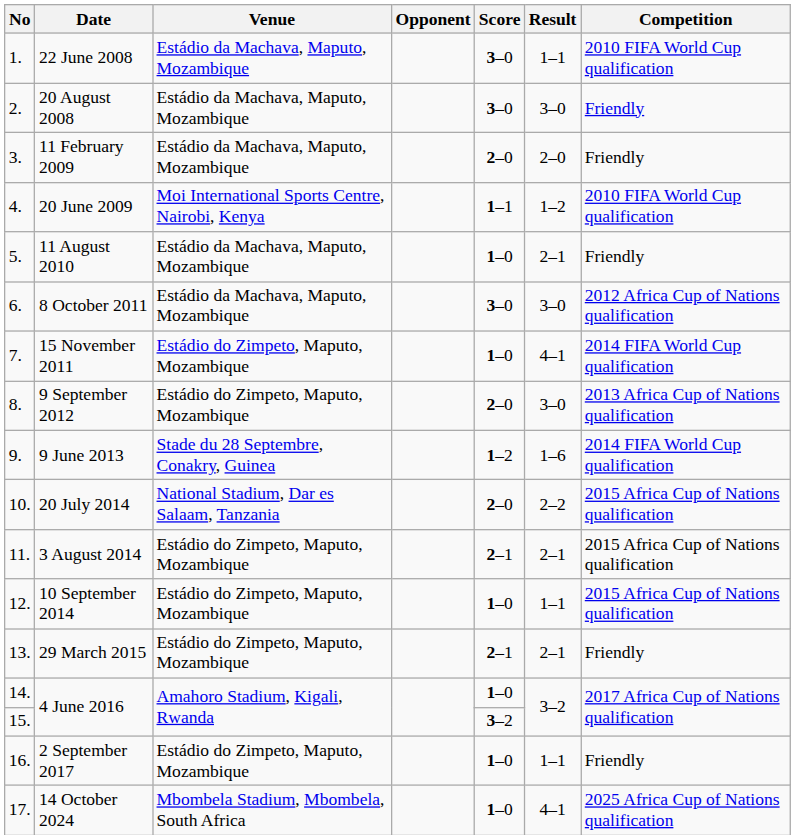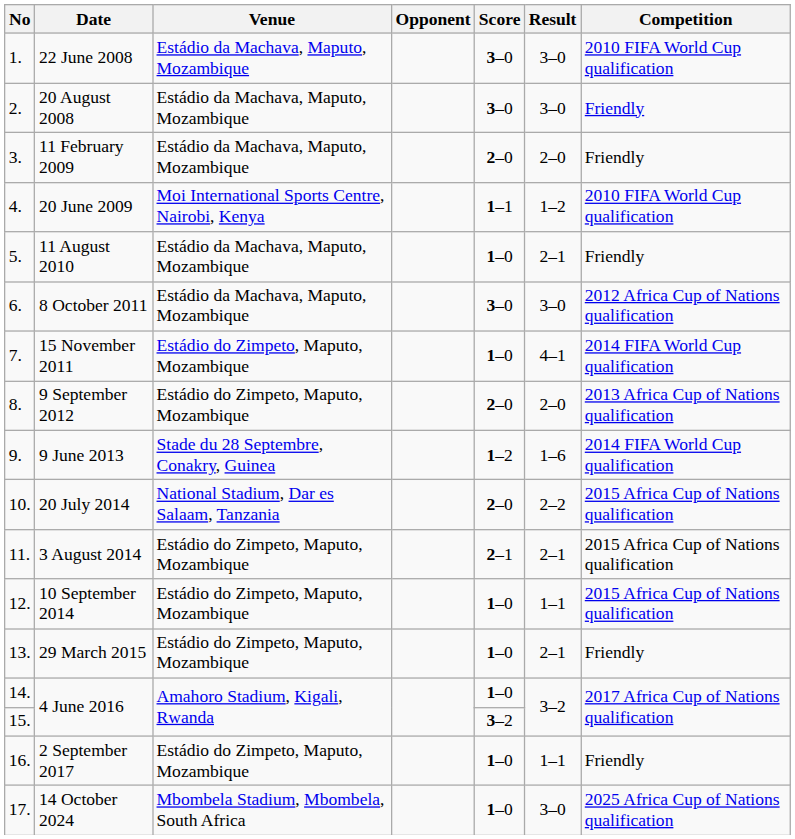 <table class="wikitable" style="font-size:85%;">
 <tr>
 <th>No</th>
 <th>Date</th>
 <th>Venue</th>
 <th>Opponent</th>
 <th>Score</th>
 <th>Result</th>
 <th>Competition</th>
 </tr>
 <tr>
 <td>1.</td>
 <td>22 June 2008</td>
 <td><a href='#'>Estádio da Machava</a>, <a href='#'>Maputo</a>, <a href='#'>Mozambique</a></td>
 <td></td>
 <td align=center><strong>3</strong>–0</td>
-<td align=center>1–1</td>
+<td align=center>3–0</td>
 <td><a href='#'>2010 FIFA World Cup qualification</a></td>
 </tr>
 <tr>
 <td>2.</td>
 <td>20 August 2008</td>
 <td>Estádio da Machava, Maputo, Mozambique</td>
 <td></td>
 <td align=center><strong>3</strong>–0</td>
 <td align=center>3–0</td>
 <td><a href='#'>Friendly</a></td>
 </tr>
 <tr>
 <td>3.</td>
 <td>11 February 2009</td>
 <td>Estádio da Machava, Maputo, Mozambique</td>
 <td></td>
 <td align=center><strong>2</strong>–0</td>
 <td align=center>2–0</td>
 <td>Friendly</td>
 </tr>
 <tr>
 <td>4.</td>
 <td>20 June 2009</td>
 <td><a href='#'>Moi International Sports Centre</a>, <a href='#'>Nairobi</a>, <a href='#'>Kenya</a></td>
 <td></td>
 <td align=center><strong>1</strong>–1</td>
 <td align=center>1–2</td>
 <td><a href='#'>2010 FIFA World Cup qualification</a></td>
 </tr>
 <tr>
 <td>5.</td>
 <td>11 August 2010</td>
 <td>Estádio da Machava, Maputo, Mozambique</td>
 <td></td>
 <td align=center><strong>1</strong>–0</td>
 <td align=center>2–1</td>
 <td>Friendly</td>
 </tr>
 <tr>
 <td>6.</td>
 <td>8 October 2011</td>
 <td>Estádio da Machava, Maputo, Mozambique</td>
 <td></td>
 <td align=center><strong>3</strong>–0</td>
 <td align=center>3–0</td>
 <td><a href='#'>2012 Africa Cup of Nations qualification</a></td>
 </tr>
 <tr>
 <td>7.</td>
 <td>15 November 2011</td>
 <td><a href='#'>Estádio do Zimpeto</a>, Maputo, Mozambique</td>
 <td></td>
 <td align=center><strong>1</strong>–0</td>
 <td align=center>4–1</td>
 <td><a href='#'>2014 FIFA World Cup qualification</a></td>
 </tr>
 <tr>
 <td>8.</td>
 <td>9 September 2012</td>
 <td>Estádio do Zimpeto, Maputo, Mozambique</td>
 <td></td>
 <td align=center><strong>2</strong>–0</td>
-<td align=center>3–0</td>
+<td align=center>2–0</td>
 <td><a href='#'>2013 Africa Cup of Nations qualification</a></td>
 </tr>
 <tr>
 <td>9.</td>
 <td>9 June 2013</td>
 <td><a href='#'>Stade du 28 Septembre</a>, <a href='#'>Conakry</a>, <a href='#'>Guinea</a></td>
 <td></td>
 <td align=center><strong>1</strong>–2</td>
 <td align=center>1–6</td>
 <td><a href='#'>2014 FIFA World Cup qualification</a></td>
 </tr>
 <tr>
 <td>10.</td>
 <td>20 July 2014</td>
 <td><a href='#'>National Stadium</a>, <a href='#'>Dar es Salaam</a>, <a href='#'>Tanzania</a></td>
 <td></td>
 <td align=center><strong>2</strong>–0</td>
 <td align=center>2–2</td>
 <td><a href='#'>2015 Africa Cup of Nations qualification</a></td>
 </tr>
 <tr>
 <td>11.</td>
 <td>3 August 2014</td>
 <td>Estádio do Zimpeto, Maputo, Mozambique</td>
 <td></td>
 <td align=center><strong>2</strong>–1</td>
 <td align=center>2–1</td>
 <td>2015 Africa Cup of Nations qualification</td>
 </tr>
 <tr>
 <td>12.</td>
 <td>10 September 2014</td>
 <td>Estádio do Zimpeto, Maputo, Mozambique</td>
 <td></td>
 <td align=center><strong>1</strong>–0</td>
 <td align=center>1–1</td>
 <td><a href='#'>2015 Africa Cup of Nations qualification</a></td>
 </tr>
 <tr>
 <td>13.</td>
 <td>29 March 2015</td>
 <td>Estádio do Zimpeto, Maputo, Mozambique</td>
 <td></td>
-<td align=center><strong>2</strong>–1</td>
+<td align=center><strong>1</strong>–0</td>
 <td align=center>2–1</td>
 <td>Friendly</td>
 </tr>
 <tr>
 <td>14.</td>
 <td rowspan="2">4 June 2016</td>
 <td rowspan="2"><a href='#'>Amahoro Stadium</a>, <a href='#'>Kigali</a>, <a href='#'>Rwanda</a></td>
 <td rowspan="2"></td>
 <td align=center><strong>1</strong>–0</td>
 <td rowspan="2" style="text-align:center">3–2</td>
 <td rowspan="2"><a href='#'>2017 Africa Cup of Nations qualification</a></td>
 </tr>
 <tr>
 <td>15.</td>
 <td align=center><strong>3</strong>–2</td>
 </tr>
 <tr>
 <td>16.</td>
 <td>2 September 2017</td>
 <td>Estádio do Zimpeto, Maputo, Mozambique</td>
 <td></td>
 <td align=center><strong>1</strong>–0</td>
 <td align=center>1–1</td>
 <td>Friendly</td>
 </tr>
 <tr>
 <td>17.</td>
 <td>14 October 2024</td>
 <td><a href='#'>Mbombela Stadium</a>, <a href='#'>Mbombela</a>, South Africa</td>
 <td></td>
 <td align=center><strong>1</strong>–0</td>
-<td align=center>4–1</td>
+<td align=center>3–0</td>
 <td><a href='#'>2025 Africa Cup of Nations qualification</a></td>
 </tr>
 </table>
